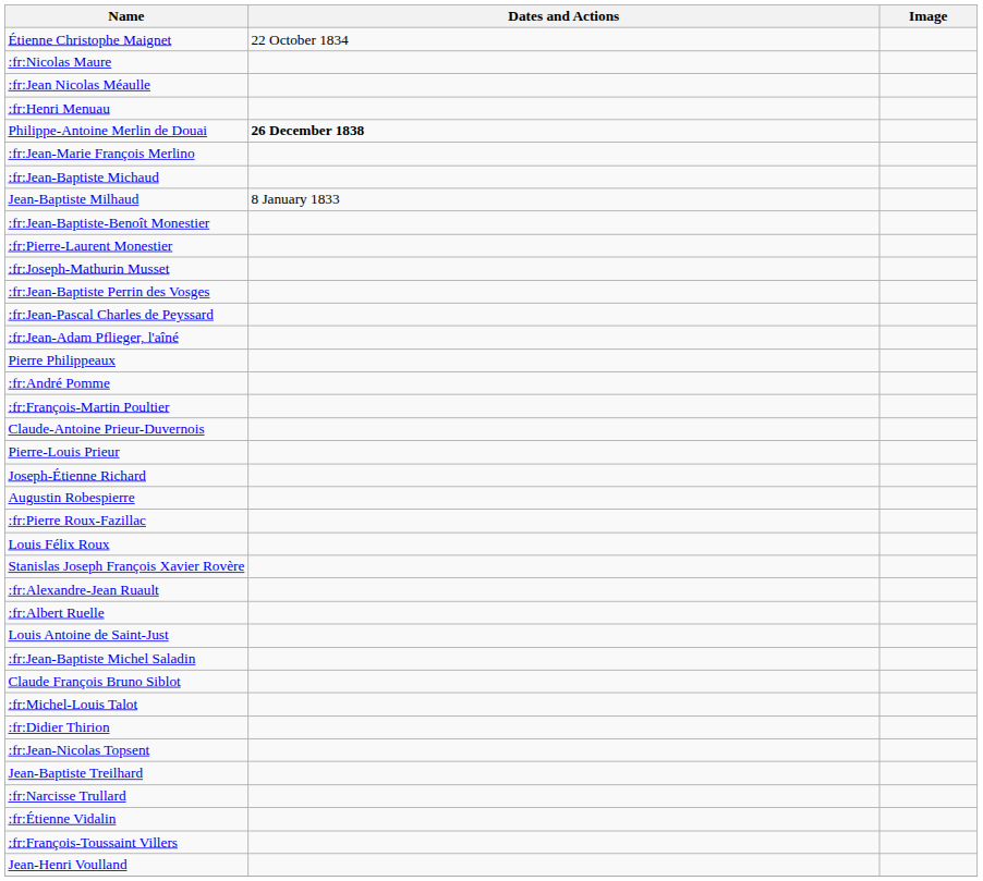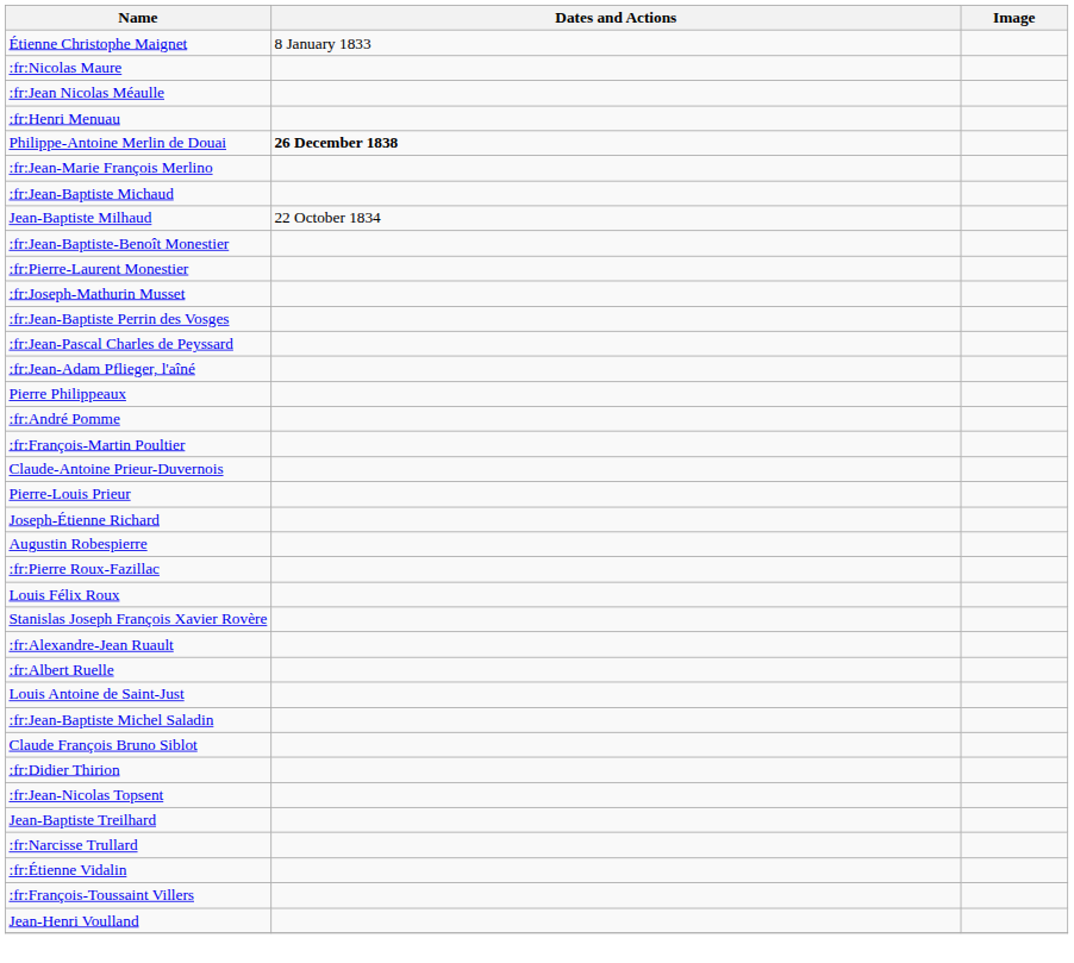 <table class="sortable wikitable">
 <tr>
 <th scope="col" width=25%>Name</th>
 <th scope="col" width=65%>Dates and Actions</th>
 <th scope="col"  class="unsortable">Image</th>
 </tr>
 <tr>
 <td><a href='#'>Étienne Christophe Maignet</a></td>
-<td>22 October 1834</td>
+<td>8 January 1833</td>
 <td></td>
 </tr>
 <tr>
 <td><a href='#'>:fr:Nicolas Maure</a></td>
 <td></td>
 <td></td>
 </tr>
 <tr>
 <td><a href='#'>:fr:Jean Nicolas Méaulle</a></td>
 <td></td>
 <td></td>
 </tr>
 <tr>
 <td><a href='#'>:fr:Henri Menuau</a></td>
 <td></td>
 <td></td>
 </tr>
 <tr>
 <td><a href='#'>Philippe-Antoine Merlin de Douai</a></td>
 <td><strong>26 December 1838</strong></td>
 <td></td>
 </tr>
 <tr>
 <td><a href='#'>:fr:Jean-Marie François Merlino</a></td>
 <td></td>
 <td></td>
 </tr>
 <tr>
 <td><a href='#'>:fr:Jean-Baptiste Michaud</a></td>
 <td></td>
 <td></td>
 </tr>
 <tr>
 <td><a href='#'>Jean-Baptiste Milhaud</a></td>
-<td>8 January 1833</td>
+<td>22 October 1834</td>
 <td></td>
 </tr>
 <tr>
 <td><a href='#'>:fr:Jean-Baptiste-Benoît Monestier</a></td>
 <td></td>
 <td></td>
 </tr>
 <tr>
 <td><a href='#'>:fr:Pierre-Laurent Monestier</a></td>
 <td></td>
 <td></td>
 </tr>
 <tr>
 <td><a href='#'>:fr:Joseph-Mathurin Musset</a></td>
 <td></td>
 <td></td>
 </tr>
 <tr>
 <td><a href='#'>:fr:Jean-Baptiste Perrin des Vosges</a></td>
 <td></td>
 <td></td>
 </tr>
 <tr>
 <td><a href='#'>:fr:Jean-Pascal Charles de Peyssard</a></td>
 <td></td>
 <td></td>
 </tr>
 <tr>
 <td><a href='#'>:fr:Jean-Adam Pflieger, l'aîné</a></td>
 <td></td>
 <td></td>
 </tr>
 <tr>
 <td><a href='#'>Pierre Philippeaux</a></td>
 <td></td>
 <td></td>
 </tr>
 <tr>
 <td><a href='#'>:fr:André Pomme</a></td>
 <td></td>
 <td></td>
 </tr>
 <tr>
 <td><a href='#'>:fr:François-Martin Poultier</a></td>
 <td></td>
 <td></td>
 </tr>
 <tr>
 <td><a href='#'>Claude-Antoine Prieur-Duvernois</a></td>
 <td></td>
 <td></td>
 </tr>
 <tr>
 <td><a href='#'>Pierre-Louis Prieur</a></td>
 <td></td>
 <td></td>
 </tr>
 <tr>
 <td><a href='#'>Joseph-Étienne Richard</a></td>
 <td></td>
 <td></td>
 </tr>
 <tr>
 <td><a href='#'>Augustin Robespierre</a></td>
 <td></td>
 <td></td>
 </tr>
 <tr>
 <td><a href='#'>:fr:Pierre Roux-Fazillac</a></td>
 <td></td>
 <td></td>
 </tr>
 <tr>
 <td><a href='#'>Louis Félix Roux</a></td>
 <td></td>
 <td></td>
 </tr>
 <tr>
 <td><a href='#'>Stanislas Joseph François Xavier Rovère</a></td>
 <td></td>
 <td></td>
 </tr>
 <tr>
 <td><a href='#'>:fr:Alexandre-Jean Ruault</a></td>
 <td></td>
 <td></td>
 </tr>
 <tr>
 <td><a href='#'>:fr:Albert Ruelle</a></td>
 <td></td>
 <td></td>
 </tr>
 <tr>
 <td><a href='#'>Louis Antoine de Saint-Just</a></td>
 <td></td>
 <td></td>
 </tr>
 <tr>
 <td><a href='#'>:fr:Jean-Baptiste Michel Saladin</a></td>
 <td></td>
 <td></td>
 </tr>
 <tr>
 <td><a href='#'>Claude François Bruno Siblot</a></td>
 <td></td>
 <td></td>
 </tr>
 <tr>
-<td><a href='#'>:fr:Michel-Louis Talot</a></td>
-<td></td>
-<td></td>
-</tr>
-<tr>
 <td><a href='#'>:fr:Didier Thirion</a></td>
 <td></td>
 <td></td>
 </tr>
 <tr>
 <td><a href='#'>:fr:Jean-Nicolas Topsent</a></td>
 <td></td>
 <td></td>
 </tr>
 <tr>
 <td><a href='#'>Jean-Baptiste Treilhard</a></td>
 <td></td>
 <td></td>
 </tr>
 <tr>
 <td><a href='#'>:fr:Narcisse Trullard</a></td>
 <td></td>
 <td></td>
 </tr>
 <tr>
 <td><a href='#'>:fr:Étienne Vidalin</a></td>
 <td></td>
 <td></td>
 </tr>
 <tr>
 <td><a href='#'>:fr:François-Toussaint Villers</a></td>
 <td></td>
 <td></td>
 </tr>
 <tr>
 <td><a href='#'>Jean-Henri Voulland</a></td>
 <td></td>
 <td></td>
 </tr>
 <tr>
 </tr>
 </table>
